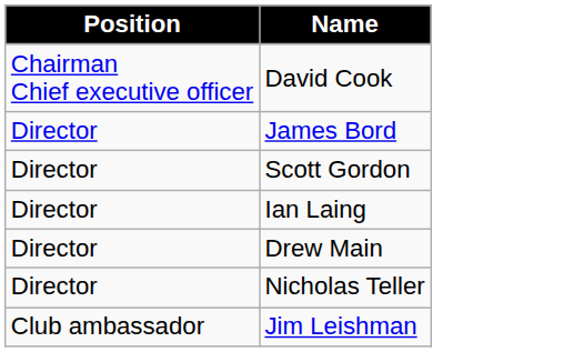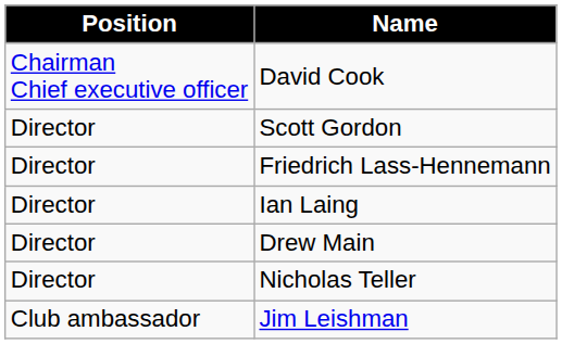 <table class="wikitable plainrowheaders unsortable">
 <tr>
 <th style="background:#000000; color:#FFFFFF;">Position</th>
 <th style="background:#000000; color:#FFFFFF;">Name</th>
 </tr>
 <tr>
 <td><a href='#'>Chairman</a><br><a href='#'>Chief executive officer</a></td>
 <td>David Cook</td>
 </tr>
 <tr>
-<td><a href='#'>Director</a></td>
-<td><a href='#'>James Bord</a></td>
+<td>Director</td>
+<td>Scott Gordon</td>
 </tr>
 <tr>
 <td>Director</td>
-<td>Scott Gordon</td>
+<td>Friedrich Lass-Hennemann</td>
 </tr>
 <tr>
 <td>Director</td>
 <td>Ian Laing</td>
 </tr>
 <tr>
 <td>Director</td>
 <td>Drew Main</td>
 </tr>
 <tr>
 <td>Director</td>
 <td>Nicholas Teller</td>
 </tr>
 <tr>
 <td>Club ambassador</td>
 <td><a href='#'>Jim Leishman</a></td>
 </tr>
 </table>
